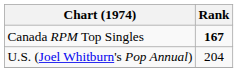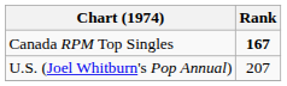 <table class="wikitable">
 <tr>
 <th>Chart (1974)</th>
 <th style="text-align:center;">Rank</th>
 </tr>
 <tr>
 <td>Canada <em>RPM</em> Top Singles</td>
 <td style="text-align:center;"><strong>167</strong></td>
 </tr>
 <tr>
 <td>U.S. (<a href='#'>Joel Whitburn</a>'s <em>Pop Annual</em>)</td>
-<td style="text-align:center;">204</td>
+<td style="text-align:center;">207</td>
 </tr>
 <tr>
 </tr>
 </table>
